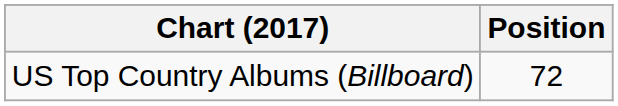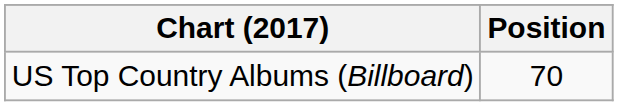 <table class="wikitable">
 <tr>
 <th>Chart (2017)</th>
 <th>Position</th>
 </tr>
 <tr>
 <td>US Top Country Albums (<em>Billboard</em>)</td>
-<td style="text-align:center">72</td>
+<td style="text-align:center">70</td>
 </tr>
 </table>
